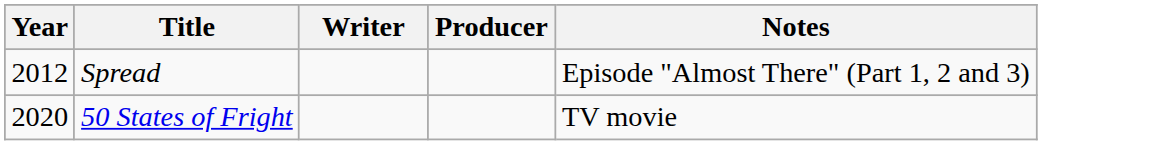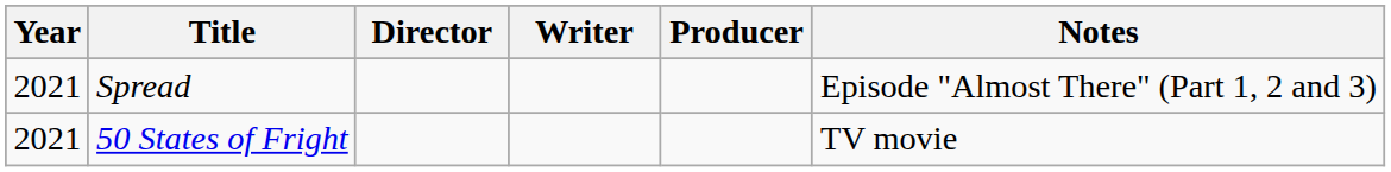 <table class="wikitable">
 <tr>
 <th>Year</th>
 <th>Title</th>
+<th width=65>Director</th>
 <th width=65>Writer</th>
 <th width=65>Producer</th>
 <th>Notes</th>
 </tr>
 <tr>
-<td>2012</td>
+<td>2021</td>
 <td><em>Spread</em></td>
+<td></td>
 <td></td>
 <td></td>
 <td>Episode "Almost There" (Part 1, 2 and 3)</td>
 </tr>
 <tr>
-<td>2020</td>
+<td>2021</td>
 <td><em><a href='#'>50 States of Fright</a></em></td>
+<td></td>
 <td></td>
 <td></td>
 <td>TV movie</td>
 </tr>
 </table>
